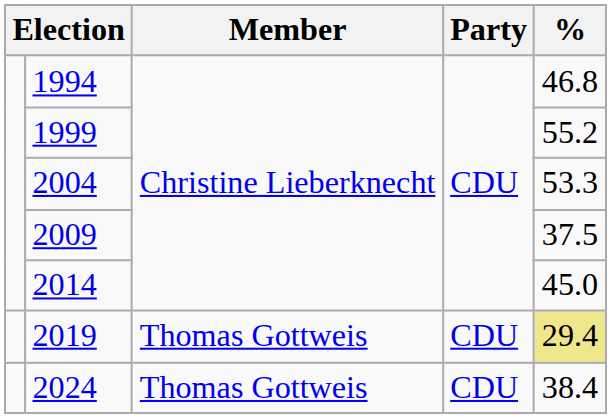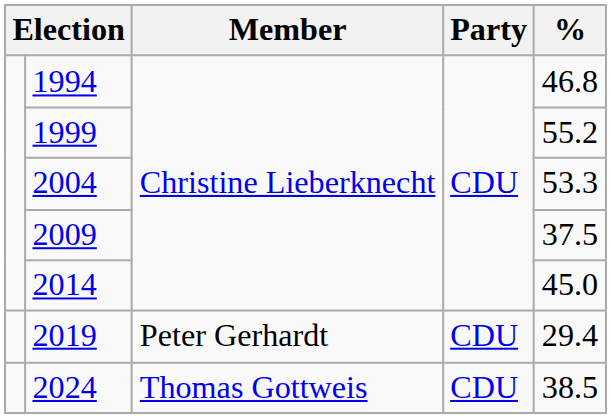 <table class=wikitable>
 <tr>
 <th colspan=2>Election</th>
 <th>Member</th>
 <th>Party</th>
 <th>%</th>
 </tr>
 <tr>
 <td rowspan=5 bgcolor=></td>
 <td><a href='#'>1994</a></td>
 <td rowspan=5><a href='#'>Christine Lieberknecht</a></td>
 <td rowspan=5><a href='#'>CDU</a></td>
 <td align=right>46.8</td>
 </tr>
 <tr>
 <td><a href='#'>1999</a></td>
 <td align=right>55.2</td>
 </tr>
 <tr>
 <td><a href='#'>2004</a></td>
 <td align=right>53.3</td>
 </tr>
 <tr>
 <td><a href='#'>2009</a></td>
 <td align=right>37.5</td>
 </tr>
 <tr>
 <td><a href='#'>2014</a></td>
 <td align=right>45.0</td>
 </tr>
 <tr>
 <td bgcolor=></td>
 <td><a href='#'>2019</a></td>
-<td><a href='#'>Thomas Gottweis</a></td>
+<td>Peter Gerhardt</td>
 <td><a href='#'>CDU</a></td>
-<td align=right style="background: khaki;">29.4</td>
+<td align=right>29.4</td>
 </tr>
 <tr>
 <td bgcolor=></td>
 <td><a href='#'>2024</a></td>
 <td><a href='#'>Thomas Gottweis</a></td>
 <td><a href='#'>CDU</a></td>
-<td align=right>38.4</td>
+<td align=right>38.5</td>
 </tr>
 </table>
